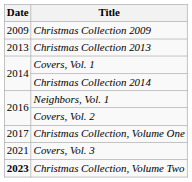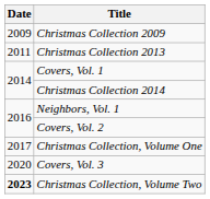 <table class="wikitable">
 <tr>
 <th>Date</th>
 <th>Title</th>
 </tr>
 <tr>
 <td>2009</td>
 <td><em>Christmas Collection 2009</em></td>
 </tr>
 <tr>
-<td>2013</td>
+<td>2011</td>
 <td><em>Christmas Collection 2013</em></td>
 </tr>
 <tr>
 <td rowspan="2">2014</td>
 <td><em>Covers, Vol. 1</em></td>
 </tr>
 <tr>
 <td><em>Christmas Collection 2014</em></td>
 </tr>
 <tr>
 <td rowspan="2">2016</td>
 <td><em>Neighbors, Vol. 1</em></td>
 </tr>
 <tr>
 <td><em>Covers, Vol. 2</em></td>
 </tr>
 <tr>
 <td>2017</td>
 <td><em>Christmas Collection, Volume One</em></td>
 </tr>
 <tr>
-<td>2021</td>
+<td>2020</td>
 <td><em>Covers, Vol. 3</em></td>
 </tr>
 <tr>
 <td><strong>2023</strong></td>
 <td><em>Christmas Collection, Volume Two</em></td>
 </tr>
 </table>
